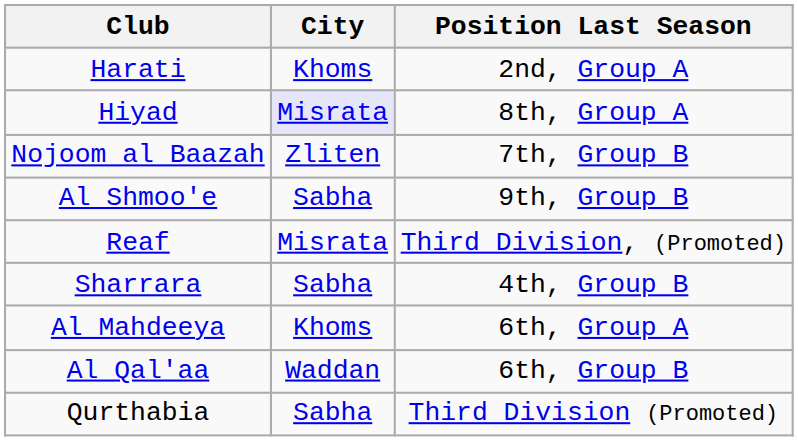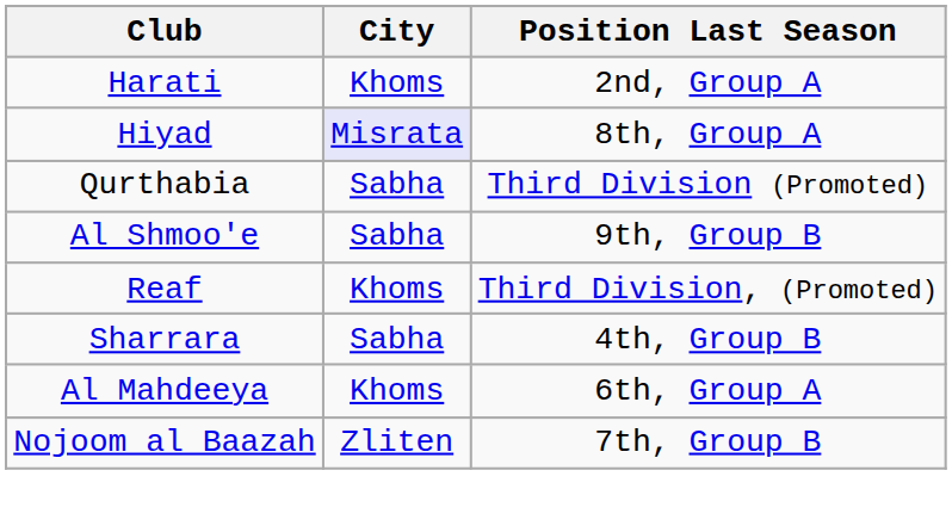 <table class="wikitable" style="text-align: center;">
 <tr>
 <th>Club</th>
 <th>City</th>
 <th>Position Last Season</th>
 </tr>
 <tr>
 <td><a href='#'>Harati</a></td>
 <td><a href='#'>Khoms</a></td>
 <td>2nd, <a href='#'>Group A</a></td>
 </tr>
 <tr>
 <td><a href='#'>Hiyad</a></td>
 <td style="background: lavender;"><a href='#'>Misrata</a></td>
 <td>8th, <a href='#'>Group A</a></td>
 </tr>
 <tr>
-<td><a href='#'>Nojoom al Baazah</a></td>
-<td><a href='#'>Zliten</a></td>
-<td>7th, <a href='#'>Group B</a></td>
+<td>Qurthabia</td>
+<td><a href='#'>Sabha</a></td>
+<td><a href='#'>Third Division</a> <small>(Promoted)</small></td>
 </tr>
 <tr>
 <td><a href='#'>Al Shmoo'e</a></td>
 <td><a href='#'>Sabha</a></td>
 <td>9th, <a href='#'>Group B</a></td>
 </tr>
 <tr>
 <td><a href='#'>Reaf</a></td>
-<td><a href='#'>Misrata</a></td>
+<td><a href='#'>Khoms</a></td>
 <td><a href='#'>Third Division</a>, <small>(Promoted)</small></td>
 </tr>
 <tr>
 <td><a href='#'>Sharrara</a></td>
 <td><a href='#'>Sabha</a></td>
 <td>4th, <a href='#'>Group B</a></td>
 </tr>
 <tr>
 <td><a href='#'>Al Mahdeeya</a></td>
 <td><a href='#'>Khoms</a></td>
 <td>6th, <a href='#'>Group A</a></td>
 </tr>
 <tr>
-<td><a href='#'>Al Qal'aa</a></td>
-<td><a href='#'>Waddan</a></td>
-<td>6th, <a href='#'>Group B</a></td>
-</tr>
-<tr>
-<td>Qurthabia</td>
-<td><a href='#'>Sabha</a></td>
-<td><a href='#'>Third Division</a> <small>(Promoted)</small></td>
+<td><a href='#'>Nojoom al Baazah</a></td>
+<td><a href='#'>Zliten</a></td>
+<td>7th, <a href='#'>Group B</a></td>
 </tr>
 </table>
